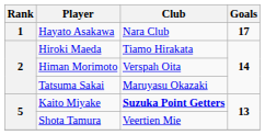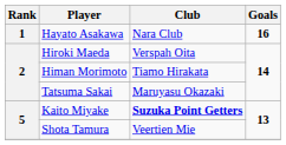 <table class="wikitable" style="text-align:center">
 <tr>
 <th>Rank</th>
 <th>Player</th>
 <th>Club</th>
 <th>Goals</th>
 </tr>
 <tr>
 <th rowspan="1">1</th>
 <td align="left"> <a href='#'>Hayato Asakawa</a></td>
 <td align="left"><a href='#'>Nara Club</a></td>
-<td rowspan="1"><strong>17</strong></td>
+<td rowspan="1"><strong>16</strong></td>
 </tr>
 <tr>
 <th rowspan="3">2</th>
 <td align="left"> <a href='#'>Hiroki Maeda</a></td>
-<td align="left"><a href='#'>Tiamo Hirakata</a></td>
+<td align="left"><a href='#'>Verspah Oita</a></td>
 <td rowspan="3"><strong>14</strong></td>
 </tr>
 <tr>
 <td align="left"> <a href='#'>Himan Morimoto</a></td>
-<td align="left"><a href='#'>Verspah Oita</a></td>
+<td align="left"><a href='#'>Tiamo Hirakata</a></td>
 </tr>
 <tr>
 <td align="left"> <a href='#'>Tatsuma Sakai</a></td>
 <td align="left"><a href='#'>Maruyasu Okazaki</a></td>
 </tr>
 <tr>
 <th rowspan="2">5</th>
 <td align="left"> <a href='#'>Kaito Miyake</a></td>
 <td align="left"><strong><a href='#'>Suzuka Point Getters</a></strong></td>
 <td rowspan="2"><strong>13</strong></td>
 </tr>
 <tr>
 <td align="left"> <a href='#'>Shota Tamura</a></td>
 <td align="left"><a href='#'>Veertien Mie</a></td>
 </tr>
 <tr>
 </tr>
 </table>
